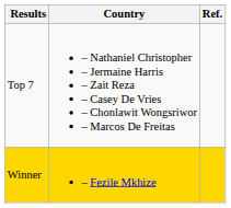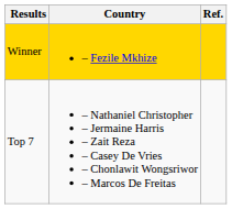 <table class="wikitable sortable" style="font-size:95%;">
 <tr>
 <th> Results</th>
 <th>Country</th>
 <th>Ref.</th>
 </tr>
+<tr style="background:gold;">
+<td>Winner</td>
+<td><br><ul><li> – <a href='#'>Fezile Mkhize</a></li></ul></td>
+<td></td>
+</tr>
 <tr>
 <td>Top 7</td>
 <td><br><ul><li> – Nathaniel Christopher</li><li> – Jermaine Harris</li><li> – Zait Reza</li><li> – Casey De Vries</li><li> – Chonlawit Wongsriwor</li><li> – Marcos De Freitas</li></ul></td>
 <td></td>
 </tr>
-<tr style="background:gold;">
-<td>Winner</td>
-<td><br><ul><li> – <a href='#'>Fezile Mkhize</a></li></ul></td>
-<td></td>
-</tr>
 </table>
